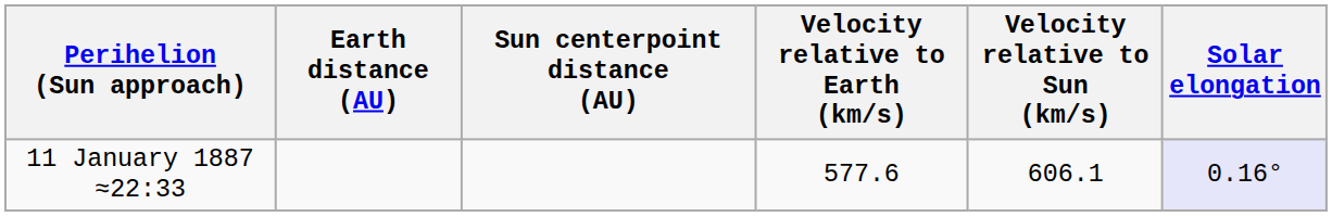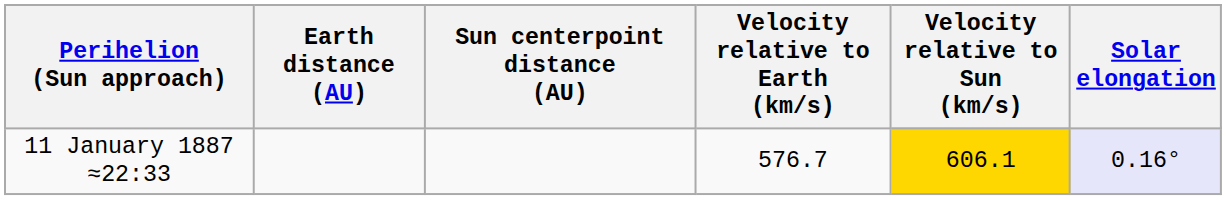 <table class="wikitable" style="text-align: center; font-size: 0.9em;">
 <tr>
 <th><a href='#'>Perihelion</a><br>(Sun approach)</th>
 <th>Earth distance<br>(<a href='#'>AU</a>)</th>
 <th>Sun centerpoint distance<br>(AU)</th>
 <th>Velocity<br>relative to Earth<br>(km/s)</th>
 <th>Velocity<br>relative to Sun<br>(km/s)</th>
 <th><a href='#'>Solar<br>elongation</a></th>
 </tr>
 <tr>
 <td>11 January 1887 ≈22:33</td>
 <td></td>
 <td></td>
-<td>577.6</td>
-<td>606.1</td>
+<td>576.7</td>
+<td style="background: gold;">606.1</td>
 <td style="background: lavender;">0.16°</td>
 </tr>
 </table>
